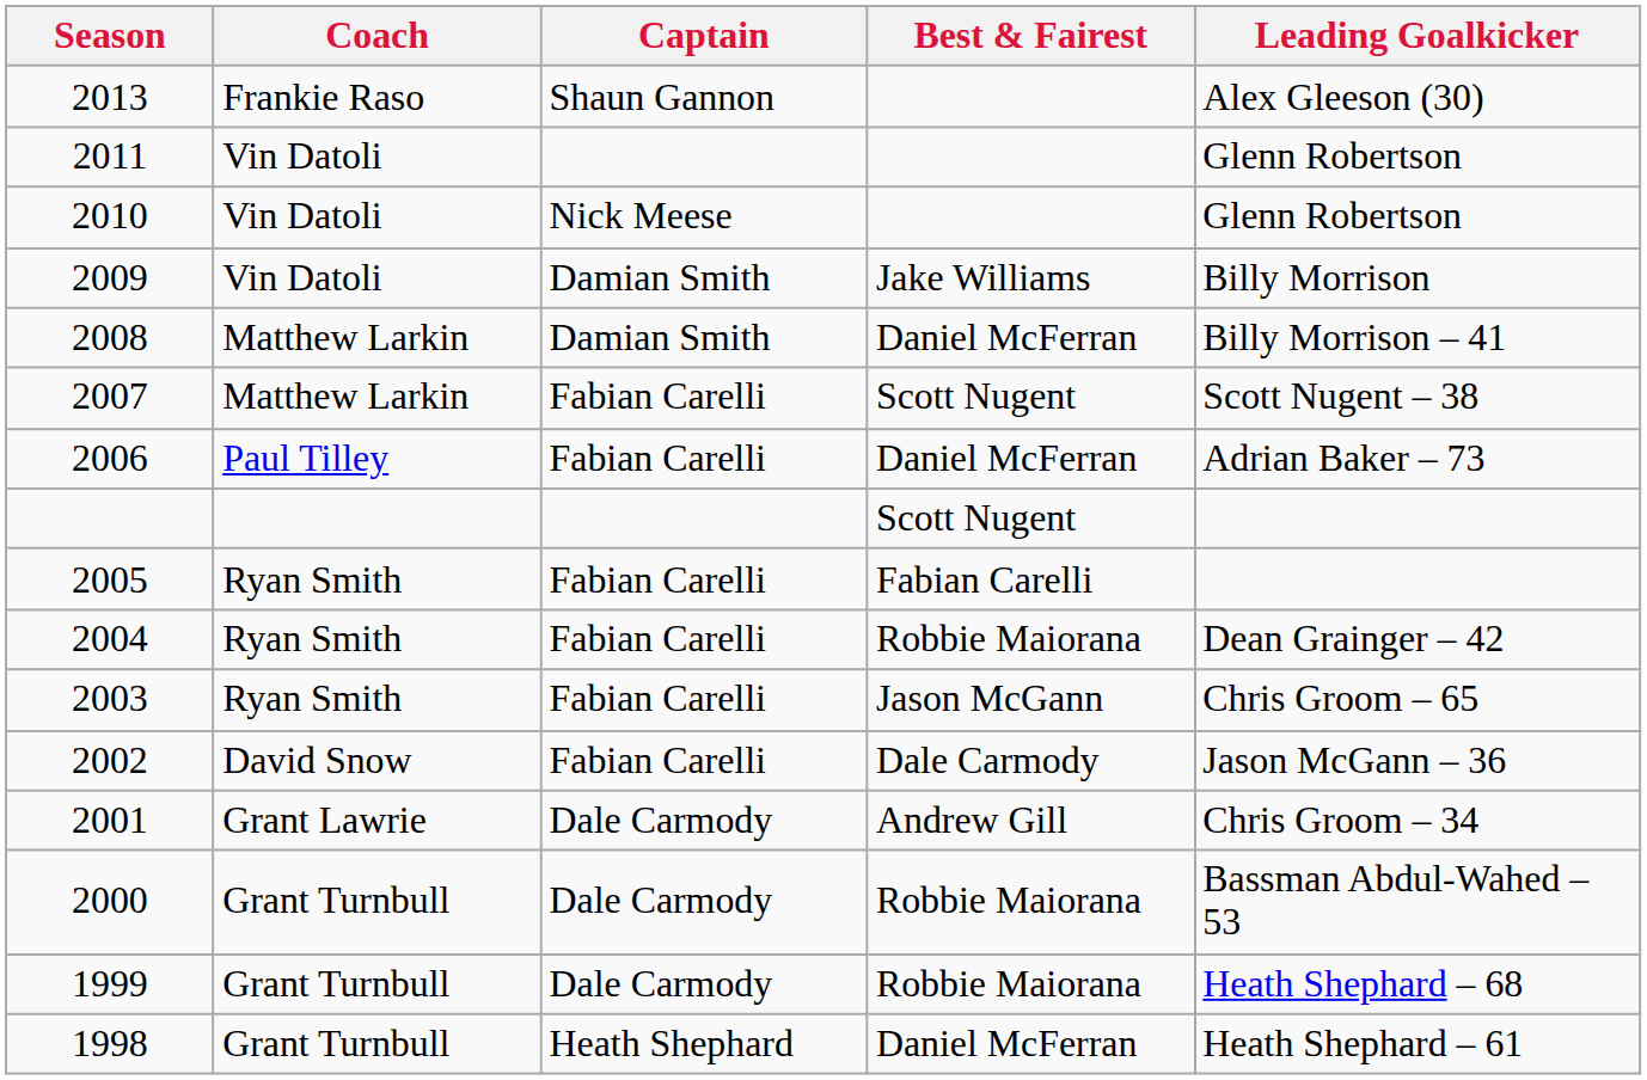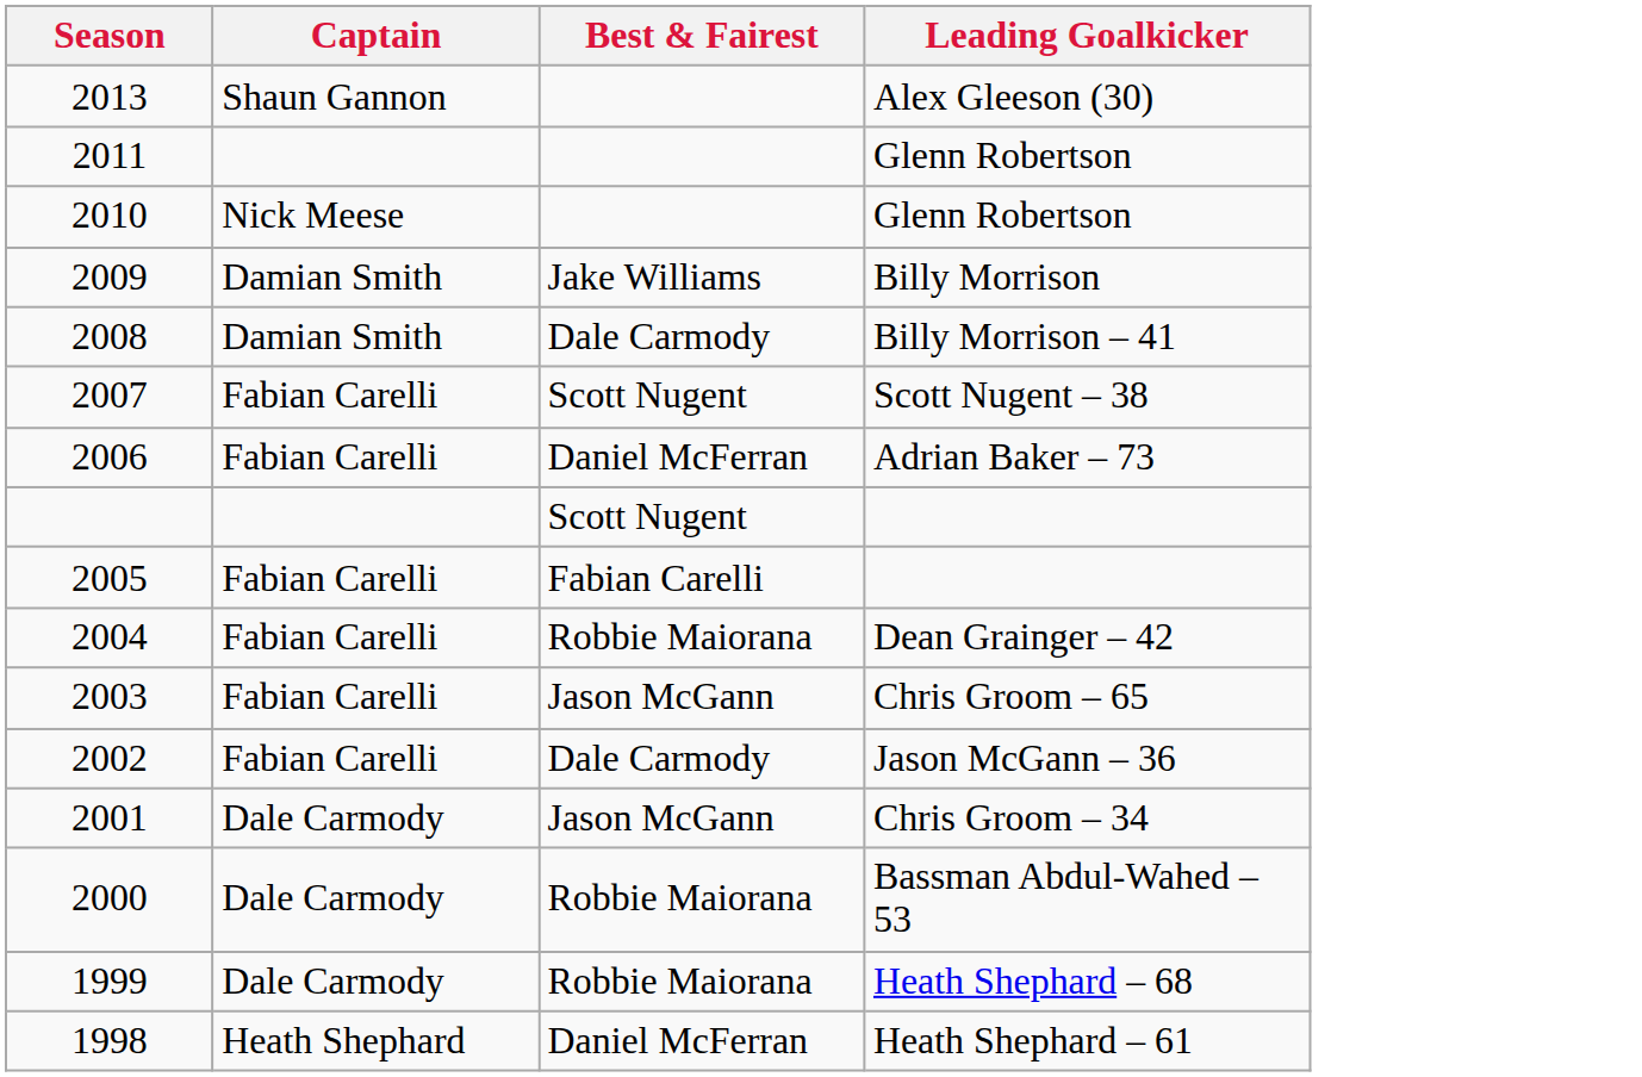 <table class="wikitable">
 <tr>
 <th width="80" align="center" style="color:crimson">Season</th>
-<th width="130" align="center" style="color:crimson">Coach</th>
 <th width="130" align="center" style="color:crimson">Captain</th>
 <th width="130" align="center" style="color:crimson">Best & Fairest</th>
 <th width="180" align="center" style="color:crimson">Leading Goalkicker</th>
 </tr>
 <tr>
 <td align="center">2013</td>
-<td>Frankie Raso</td>
 <td>Shaun Gannon</td>
 <td></td>
 <td>Alex Gleeson	(30)</td>
 </tr>
 <tr>
 <td align="center">2011</td>
-<td>Vin Datoli</td>
 <td></td>
 <td></td>
 <td>Glenn Robertson</td>
 </tr>
 <tr>
 <td align="center">2010</td>
-<td>Vin Datoli</td>
 <td>Nick Meese</td>
 <td></td>
 <td>Glenn Robertson</td>
 </tr>
 <tr>
 <td align="center">2009</td>
-<td>Vin Datoli</td>
 <td>Damian Smith</td>
 <td>Jake Williams</td>
 <td>Billy Morrison</td>
 </tr>
 <tr>
 <td align="center">2008</td>
-<td>Matthew Larkin</td>
 <td>Damian Smith</td>
-<td>Daniel McFerran</td>
+<td>Dale Carmody</td>
 <td>Billy Morrison – 41</td>
 </tr>
 <tr>
 <td align="center">2007</td>
-<td>Matthew Larkin</td>
 <td>Fabian Carelli</td>
 <td>Scott Nugent</td>
 <td>Scott Nugent – 38</td>
 </tr>
 <tr>
 <td align="center">2006</td>
-<td><a href='#'>Paul Tilley</a></td>
 <td>Fabian Carelli</td>
 <td>Daniel McFerran</td>
 <td>Adrian Baker – 73</td>
 </tr>
 <tr>
 <td align="center"></td>
 <td></td>
-<td></td>
 <td>Scott Nugent</td>
 <td></td>
 </tr>
 <tr>
 <td align="center">2005</td>
-<td>Ryan Smith</td>
 <td>Fabian Carelli</td>
 <td>Fabian Carelli</td>
 <td></td>
 </tr>
 <tr>
 <td align="center">2004</td>
-<td>Ryan Smith</td>
 <td>Fabian Carelli</td>
 <td>Robbie Maiorana</td>
 <td>Dean Grainger – 42</td>
 </tr>
 <tr>
 <td align="center">2003</td>
-<td>Ryan Smith</td>
 <td>Fabian Carelli</td>
 <td>Jason McGann</td>
 <td>Chris Groom – 65</td>
 </tr>
 <tr>
 <td align="center">2002</td>
-<td>David Snow</td>
 <td>Fabian Carelli</td>
 <td>Dale Carmody</td>
 <td>Jason McGann – 36</td>
 </tr>
 <tr>
 <td align="center">2001</td>
-<td>Grant Lawrie</td>
 <td>Dale Carmody</td>
-<td>Andrew Gill</td>
+<td>Jason McGann</td>
 <td>Chris Groom – 34</td>
 </tr>
 <tr>
 <td align="center">2000</td>
-<td>Grant Turnbull</td>
 <td>Dale Carmody</td>
 <td>Robbie Maiorana</td>
 <td>Bassman Abdul-Wahed – 53</td>
 </tr>
 <tr>
 <td align="center">1999</td>
-<td>Grant Turnbull</td>
 <td>Dale Carmody</td>
 <td>Robbie Maiorana</td>
 <td><a href='#'>Heath Shephard</a> – 68</td>
 </tr>
 <tr>
 <td align="center">1998</td>
-<td>Grant Turnbull</td>
 <td>Heath Shephard</td>
 <td>Daniel McFerran</td>
 <td>Heath Shephard – 61</td>
 </tr>
 </table>
